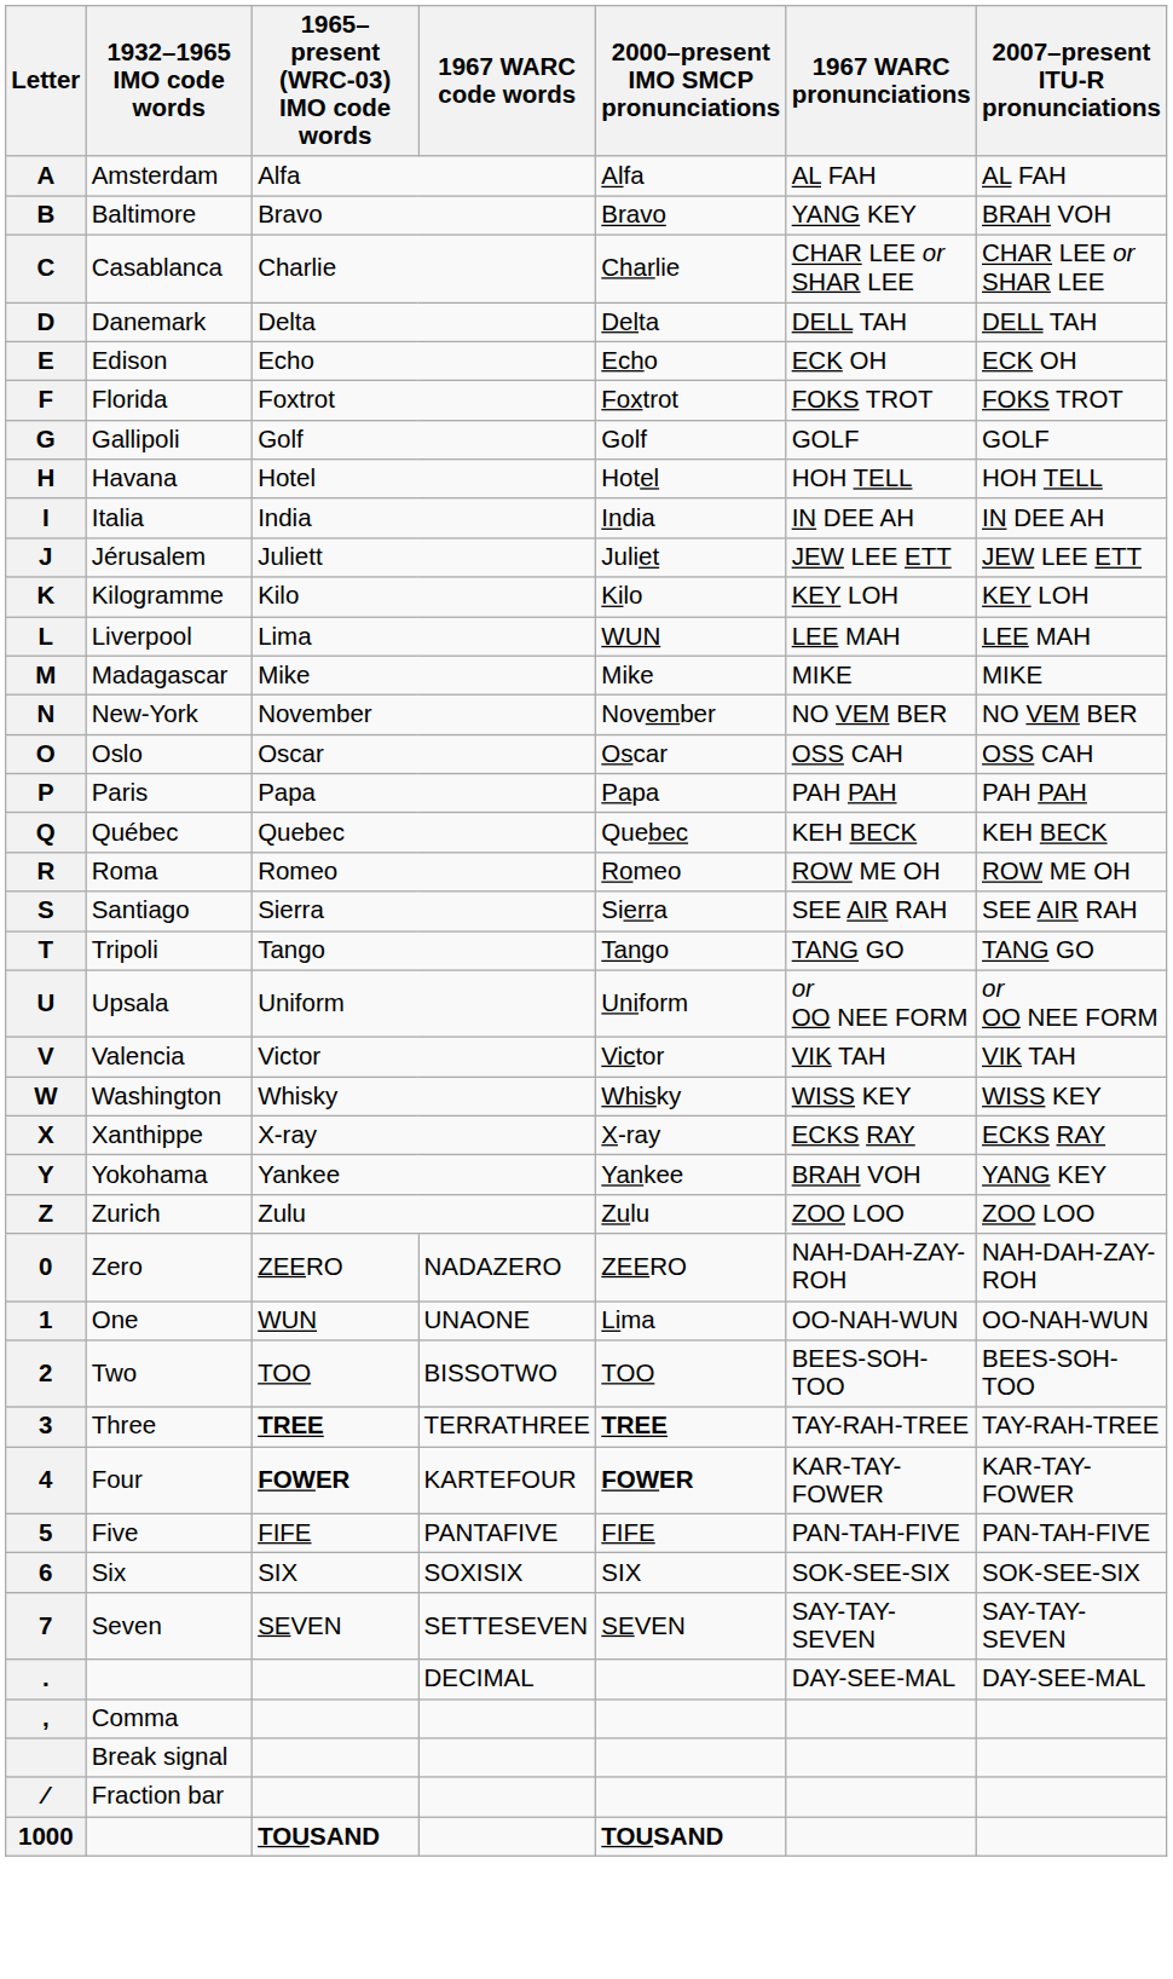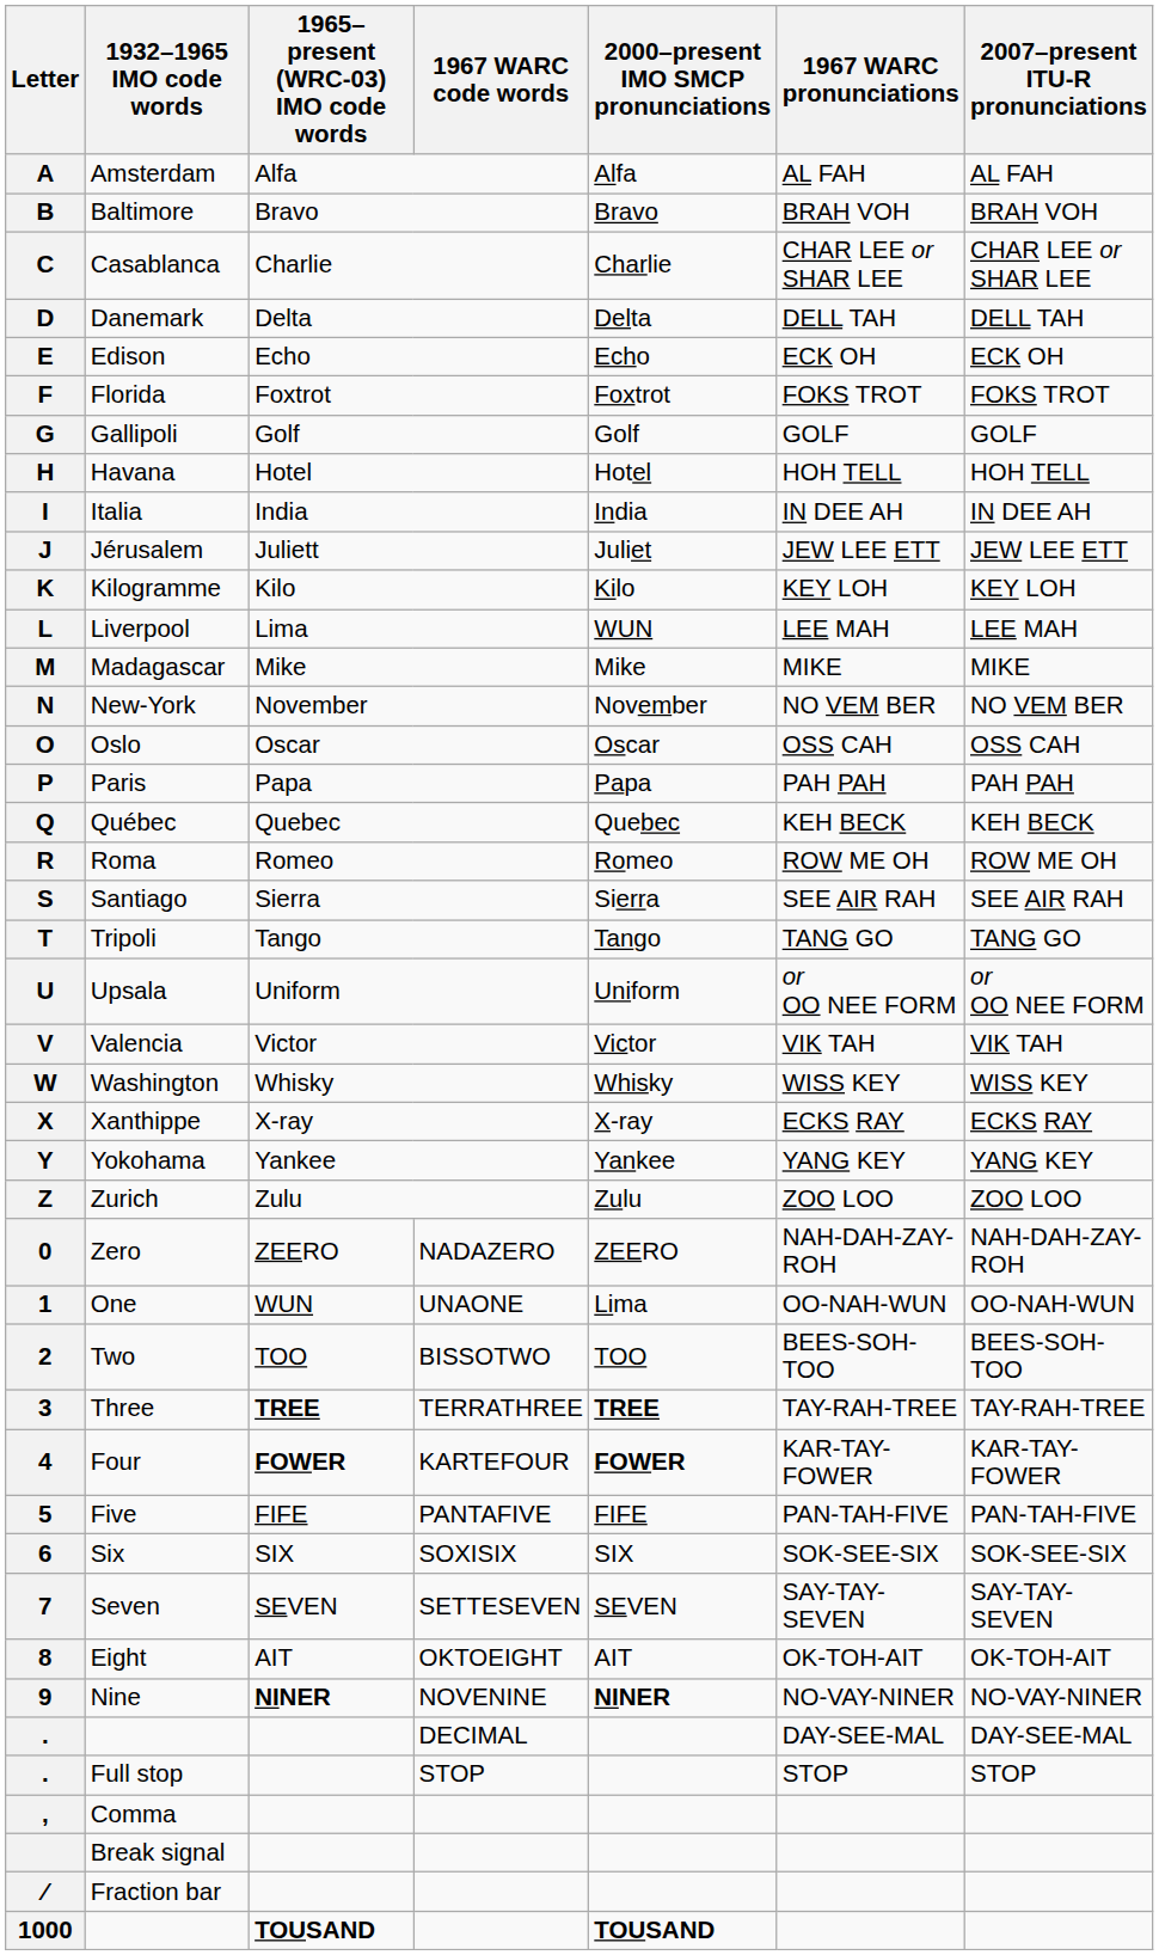 <table class="wikitable">
 <tr>
 <th scope="col">Letter</th>
 <th scope="col" width=100px>1932–1965 IMO code words</th>
 <th scope="col" width=100px>1965–present (WRC-03) IMO code words</th>
 <th scope="col" width=100px>1967 WARC code words</th>
 <th scope="col" width=100px>2000–present IMO SMCP pronunciations</th>
 <th scope="col" width=100px>1967 WARC pronunciations</th>
 <th scope="col" width=100px>2007–present ITU-R pronunciations</th>
 </tr>
 <tr>
 <th scope="row">A</th>
 <td>Amsterdam</td>
 <td colspan=2>Alfa</td>
 <td><u>Al</u>fa</td>
 <td><u>AL</u> FAH</td>
 <td><u>AL</u> FAH</td>
 </tr>
 <tr>
 <th scope="row">B</th>
 <td>Baltimore</td>
 <td colspan=2>Bravo</td>
 <td><u>Bravo</u></td>
-<td><u>YANG</u> KEY</td>
+<td><u>BRAH</u> VOH</td>
 <td><u>BRAH</u> VOH</td>
 </tr>
 <tr>
 <th scope="row">C</th>
 <td>Casablanca</td>
 <td colspan=2>Charlie</td>
 <td><u>Char</u>lie</td>
 <td><u>CHAR</u> LEE <em>or</em> <u>SHAR</u> LEE</td>
 <td><u>CHAR</u> LEE <em>or</em> <u>SHAR</u> LEE</td>
 </tr>
 <tr>
 <th scope="row">D</th>
 <td>Danemark</td>
 <td colspan=2>Delta</td>
 <td><u>Del</u>ta</td>
 <td><u>DELL</u> TAH</td>
 <td><u>DELL</u> TAH</td>
 </tr>
 <tr>
 <th scope="row">E</th>
 <td>Edison</td>
 <td colspan=2>Echo</td>
 <td><u>Ech</u>o</td>
 <td><u>ECK</u> OH</td>
 <td><u>ECK</u> OH</td>
 </tr>
 <tr>
 <th scope="row">F</th>
 <td>Florida</td>
 <td colspan=2>Foxtrot</td>
 <td><u>Fox</u>trot</td>
 <td><u>FOKS</u> TROT</td>
 <td><u>FOKS</u> TROT</td>
 </tr>
 <tr>
 <th scope="row">G</th>
 <td>Gallipoli</td>
 <td colspan=2>Golf</td>
 <td>Golf</td>
 <td>GOLF</td>
 <td>GOLF</td>
 </tr>
 <tr>
 <th scope="row">H</th>
 <td>Havana</td>
 <td colspan=2>Hotel</td>
 <td>Hot<u>el</u></td>
 <td>HOH <u>TELL</u></td>
 <td>HOH <u>TELL</u></td>
 </tr>
 <tr>
 <th scope="row">I</th>
 <td>Italia</td>
 <td colspan=2>India</td>
 <td><u>In</u>dia</td>
 <td><u>IN</u> DEE AH</td>
 <td><u>IN</u> DEE AH</td>
 </tr>
 <tr>
 <th scope="row">J</th>
 <td>Jérusalem</td>
 <td colspan=2>Juliett</td>
 <td>Juli<u>et</u></td>
 <td><u>JEW</u> LEE <u>ETT</u></td>
 <td><u>JEW</u> LEE <u>ETT</u></td>
 </tr>
 <tr>
 <th scope="row">K</th>
 <td>Kilogramme</td>
 <td colspan=2>Kilo</td>
 <td><u>Ki</u>lo</td>
 <td><u>KEY</u> LOH</td>
 <td><u>KEY</u> LOH</td>
 </tr>
 <tr>
 <th scope="row">L</th>
 <td>Liverpool</td>
 <td colspan=2>Lima</td>
 <td><u>WUN</u></td>
 <td><u>LEE</u> MAH</td>
 <td><u>LEE</u> MAH</td>
 </tr>
 <tr>
 <th scope="row">M</th>
 <td>Madagascar</td>
 <td colspan=2>Mike</td>
 <td>Mike</td>
 <td>MIKE</td>
 <td>MIKE</td>
 </tr>
 <tr>
 <th scope="row">N</th>
 <td>New-York</td>
 <td colspan=2>November</td>
 <td>Nov<u>em</u>ber</td>
 <td>NO <u>VEM</u> BER</td>
 <td>NO <u>VEM</u> BER</td>
 </tr>
 <tr>
 <th scope="row">O</th>
 <td>Oslo</td>
 <td colspan=2>Oscar</td>
 <td><u>Os</u>car</td>
 <td><u>OSS</u> CAH</td>
 <td><u>OSS</u> CAH</td>
 </tr>
 <tr>
 <th scope="row">P</th>
 <td>Paris</td>
 <td colspan=2>Papa</td>
 <td><u>Pa</u>pa</td>
 <td>PAH <u>PAH</u></td>
 <td>PAH <u>PAH</u></td>
 </tr>
 <tr>
 <th scope="row">Q</th>
 <td>Québec</td>
 <td colspan=2>Quebec</td>
 <td>Que<u>bec</u></td>
 <td>KEH <u>BECK</u></td>
 <td>KEH <u>BECK</u></td>
 </tr>
 <tr>
 <th scope="row">R</th>
 <td>Roma</td>
 <td colspan=2>Romeo</td>
 <td><u>Ro</u>meo</td>
 <td><u>ROW</u> ME OH</td>
 <td><u>ROW</u> ME OH</td>
 </tr>
 <tr>
 <th scope="row">S</th>
 <td>Santiago</td>
 <td colspan=2>Sierra</td>
 <td>Si<u>err</u>a</td>
 <td>SEE <u>AIR</u> RAH</td>
 <td>SEE <u>AIR</u> RAH</td>
 </tr>
 <tr>
 <th scope="row">T</th>
 <td>Tripoli</td>
 <td colspan=2>Tango</td>
 <td><u>Tan</u>go</td>
 <td><u>TANG</u> GO</td>
 <td><u>TANG</u> GO</td>
 </tr>
 <tr>
 <th scope="row">U</th>
 <td>Upsala</td>
 <td colspan=2>Uniform</td>
 <td><u>Uni</u>form</td>
 <td> <em>or</em> <br> <u>OO</u> NEE FORM</td>
 <td> <em>or</em> <br> <u>OO</u> NEE FORM</td>
 </tr>
 <tr>
 <th scope="row">V</th>
 <td>Valencia</td>
 <td colspan=2>Victor</td>
 <td><u>Vic</u>tor</td>
 <td><u>VIK</u> TAH</td>
 <td><u>VIK</u> TAH</td>
 </tr>
 <tr>
 <th scope="row">W</th>
 <td>Washington</td>
 <td colspan=2>Whisky</td>
 <td><u>Whis</u>ky</td>
 <td><u>WISS</u> KEY</td>
 <td><u>WISS</u> KEY</td>
 </tr>
 <tr>
 <th scope="row">X</th>
 <td>Xanthippe</td>
 <td colspan=2>X-ray</td>
 <td><u>X</u>-ray</td>
 <td><u>ECKS</u> <u>RAY</u></td>
 <td><u>ECKS</u> <u>RAY</u></td>
 </tr>
 <tr>
 <th scope="row">Y</th>
 <td>Yokohama</td>
 <td colspan=2>Yankee</td>
 <td><u>Yan</u>kee</td>
-<td><u>BRAH</u> VOH</td>
+<td><u>YANG</u> KEY</td>
 <td><u>YANG</u> KEY</td>
 </tr>
 <tr>
 <th scope="row">Z</th>
 <td>Zurich</td>
 <td colspan=2>Zulu</td>
 <td><u>Zu</u>lu</td>
 <td><u>ZOO</u> LOO</td>
 <td><u>ZOO</u> LOO</td>
 </tr>
 <tr>
 <th scope="row">0</th>
 <td>Zero</td>
 <td><u>ZEE</u>RO</td>
 <td>NADAZERO</td>
 <td><u>ZEE</u>RO</td>
 <td>NAH-DAH-ZAY-ROH</td>
 <td>NAH-DAH-ZAY-ROH</td>
 </tr>
 <tr>
 <th scope="row">1</th>
 <td>One</td>
 <td><u>WUN</u></td>
 <td>UNAONE</td>
 <td><u>Li</u>ma</td>
 <td>OO-NAH-WUN</td>
 <td>OO-NAH-WUN</td>
 </tr>
 <tr>
 <th scope="row">2</th>
 <td>Two</td>
 <td><u>TOO</u></td>
 <td>BISSOTWO</td>
 <td><u>TOO</u></td>
 <td>BEES-SOH-TOO</td>
 <td>BEES-SOH-TOO</td>
 </tr>
 <tr>
 <th scope="row">3</th>
 <td>Three</td>
 <td><u><strong>TREE</strong></u></td>
 <td>TERRATHREE</td>
 <td><u><strong>TREE</strong></u></td>
 <td>TAY-RAH-TREE</td>
 <td>TAY-RAH-TREE</td>
 </tr>
 <tr>
 <th scope="row">4</th>
 <td>Four</td>
 <td><strong><u>FOW</u>ER</strong></td>
 <td>KARTEFOUR</td>
 <td><strong><u>FOW</u>ER</strong></td>
 <td>KAR-TAY-FOWER</td>
 <td>KAR-TAY-FOWER</td>
 </tr>
 <tr>
 <th scope="row">5</th>
 <td>Five</td>
 <td><u>FIFE</u></td>
 <td>PANTAFIVE</td>
 <td><u>FIFE</u></td>
 <td>PAN-TAH-FIVE</td>
 <td>PAN-TAH-FIVE</td>
 </tr>
 <tr>
 <th scope="row">6</th>
 <td>Six</td>
 <td>SIX</td>
 <td>SOXISIX</td>
 <td>SIX</td>
 <td>SOK-SEE-SIX</td>
 <td>SOK-SEE-SIX</td>
 </tr>
 <tr>
 <th scope="row">7</th>
 <td>Seven</td>
 <td><u>SE</u>VEN</td>
 <td>SETTESEVEN</td>
 <td><u>SE</u>VEN</td>
 <td>SAY-TAY-SEVEN</td>
 <td>SAY-TAY-SEVEN</td>
 </tr>
 <tr>
+<th scope="row">8</th>
+<td>Eight</td>
+<td>AIT</td>
+<td>OKTOEIGHT</td>
+<td>AIT</td>
+<td>OK-TOH-AIT</td>
+<td>OK-TOH-AIT</td>
+</tr>
+<tr>
+<th scope="row">9</th>
+<td>Nine</td>
+<td><strong><u>NI</u>NER</strong></td>
+<td>NOVENINE</td>
+<td><strong><u>NI</u>NER</strong></td>
+<td>NO-VAY-NINER</td>
+<td>NO-VAY-NINER</td>
+</tr>
+<tr>
 <th scope="row">.</th>
 <td></td>
 <td></td>
 <td>DECIMAL</td>
 <td></td>
 <td>DAY-SEE-MAL</td>
 <td>DAY-SEE-MAL</td>
+</tr>
+<tr>
+<th scope="row">.</th>
+<td>Full stop</td>
+<td></td>
+<td>STOP</td>
+<td></td>
+<td>STOP</td>
+<td>STOP</td>
 </tr>
 <tr>
 <th scope="row">,</th>
 <td>Comma</td>
 <td></td>
 <td></td>
 <td></td>
 <td></td>
 <td></td>
 </tr>
 <tr>
 <th scope="row"></th>
 <td>Break signal</td>
 <td></td>
 <td></td>
 <td></td>
 <td></td>
 <td></td>
 </tr>
 <tr>
 <th scope="row">⁄</th>
 <td>Fraction bar</td>
 <td></td>
 <td></td>
 <td></td>
 <td></td>
 <td></td>
 </tr>
 <tr>
 <th scope="row">1000</th>
 <td></td>
 <td><u><strong>TOU</strong></u><strong>SAND</strong></td>
 <td></td>
 <td><u><strong>TOU</strong></u><strong>SAND</strong></td>
 <td></td>
 <td></td>
 </tr>
 </table>
